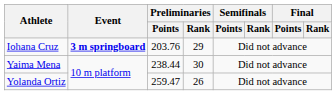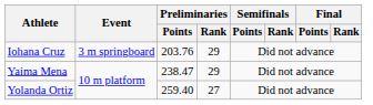 <table class=wikitable style="font-size:90%">
 <tr>
 <th rowspan="2">Athlete</th>
 <th rowspan="2">Event</th>
 <th colspan="2">Preliminaries</th>
 <th colspan="2">Semifinals</th>
 <th colspan="2">Final</th>
 </tr>
 <tr style="font-size:95%">
 <th>Points</th>
 <th>Rank</th>
 <th>Points</th>
 <th>Rank</th>
 <th>Points</th>
 <th>Rank</th>
 </tr>
 <tr align=center>
 <td align=left><a href='#'>Iohana Cruz</a></td>
-<td align=left><strong><a href='#'>3 m springboard</a></strong></td>
+<td align=left><a href='#'>3 m springboard</a></td>
 <td>203.76</td>
 <td>29</td>
 <td colspan=4>Did not advance</td>
 </tr>
 <tr align=center>
 <td align=left><a href='#'>Yaima Mena</a></td>
 <td align=left rowspan=2><a href='#'>10 m platform</a></td>
-<td>238.44</td>
-<td>30</td>
+<td>238.47</td>
+<td>29</td>
 <td colspan=4>Did not advance</td>
 </tr>
 <tr align=center>
 <td align=left><a href='#'>Yolanda Ortiz</a></td>
-<td>259.47</td>
-<td>26</td>
+<td>259.40</td>
+<td>27</td>
 <td colspan=4>Did not advance</td>
 </tr>
 </table>
